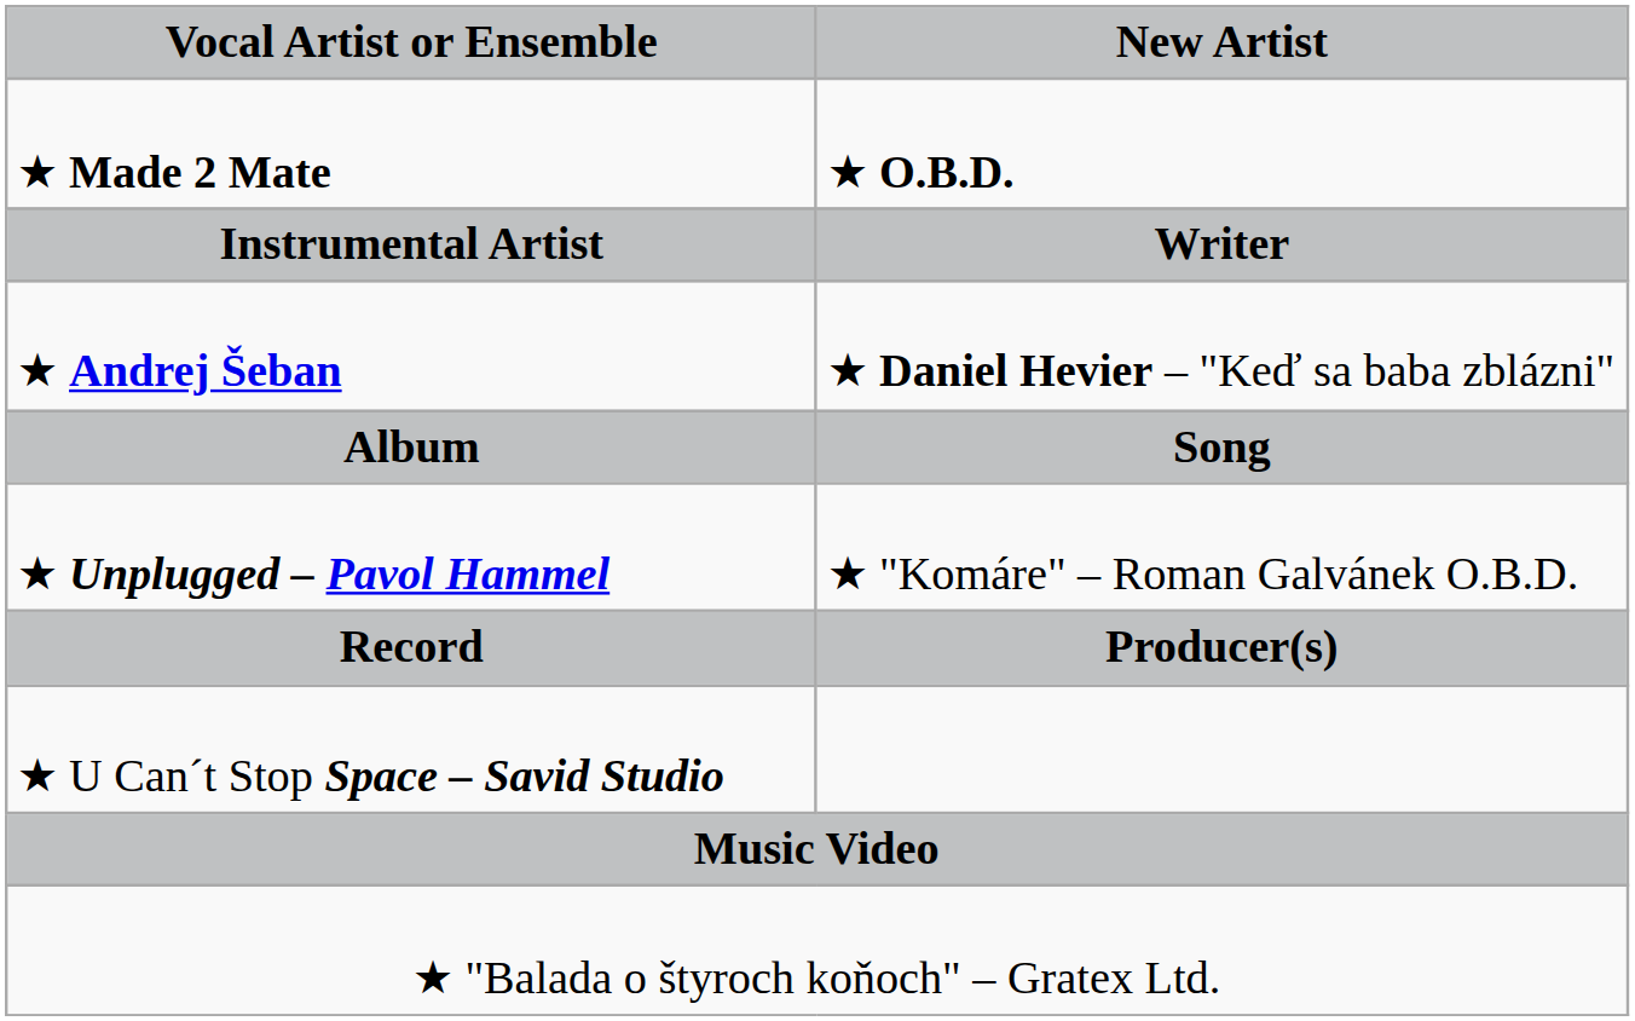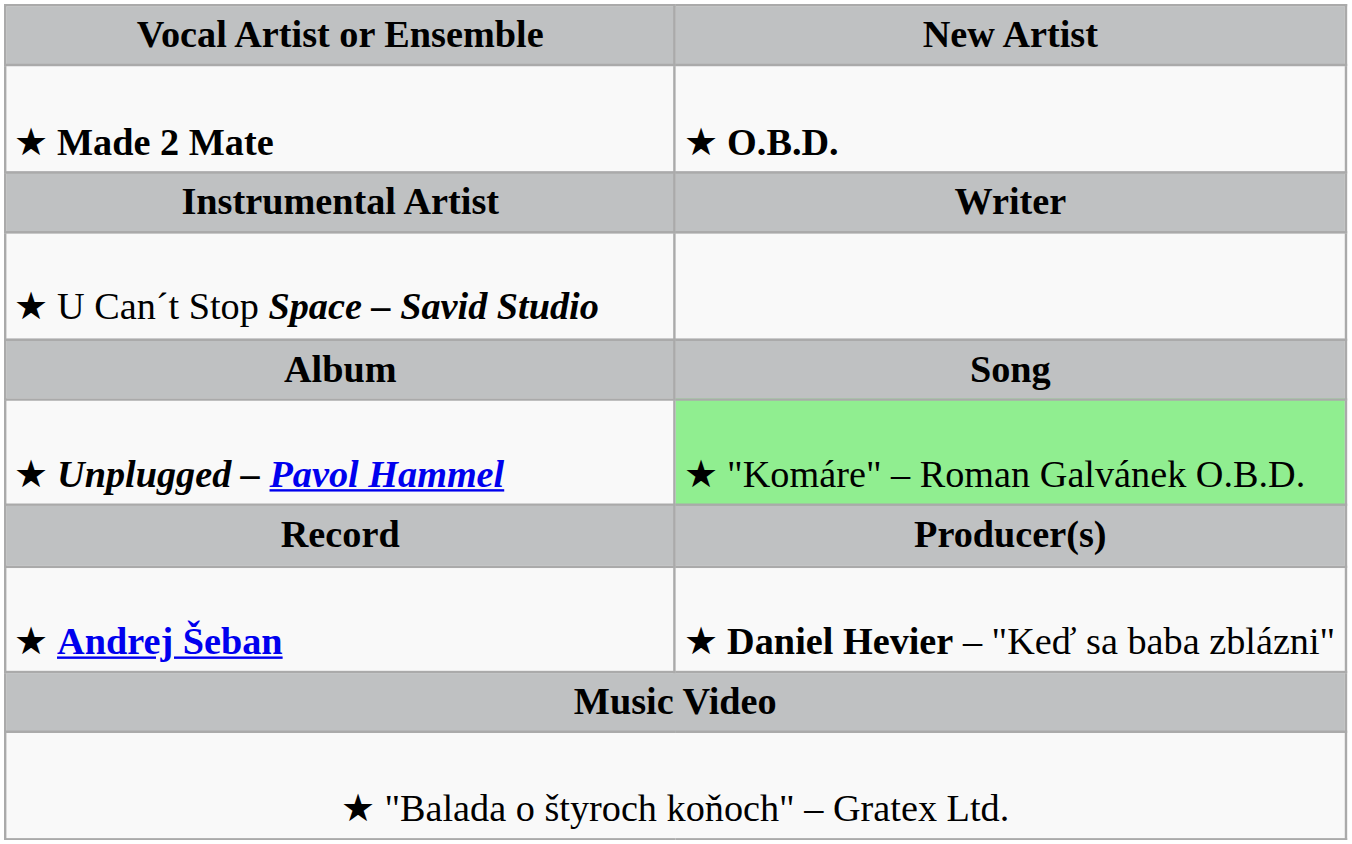 <table class=wikitable>
 <tr>
 <th style=background:#BFC1C2 width=273>Vocal Artist or Ensemble</th>
 <th style=background:#BFC1C2 width=273>New Artist</th>
 </tr>
 <tr>
 <td scope=row valign=top><br>★ <strong>Made 2 Mate</strong></td>
 <td scope=row valign=top><br>★ <strong>O.B.D.</strong></td>
 </tr>
 <tr>
 <th style=background:#BFC1C2 width=273>Instrumental Artist</th>
 <th style=background:#BFC1C2 width=273>Writer</th>
 </tr>
 <tr>
-<td scope=row valign=top><br>★ <strong><a href='#'>Andrej Šeban</a></strong></td>
-<td scope=row valign=top><br>★ <strong>Daniel Hevier</strong> – "Keď sa baba zblázni" </td>
+<td scope=row valign=top><br>★ </em></strong>U Can´t Stop</em> </strong><strong><em>Space<em>  – Savid Studio<strong></td>
+<td scope=row valign=top></td>
 </tr>
 <tr>
 <th style=background:#BFC1C2 width=273>Album</th>
 <th style=background:#BFC1C2 width=273>Song</th>
 </tr>
 <tr>
 <td scope=row valign=top><br>★ <strong><em>Unplugged<em> – <a href='#'>Pavol Hammel</a><strong></td>
-<td scope=row valign=top><br>★ </strong>"Komáre"  – Roman Galvánek <strong></strong>O.B.D. <strong></td>
+<td scope=row valign=top style="background: lightgreen;"><br>★ </strong>"Komáre"  – Roman Galvánek <strong></strong>O.B.D. <strong></td>
 </tr>
 <tr>
 <th style=background:#BFC1C2 width=273>Record</th>
 <th style=background:#BFC1C2 width=273>Producer(s)</th>
 </tr>
 <tr>
-<td scope=row valign=top><br>★ </em></strong>U Can´t Stop</em> </strong><strong><em>Space<em>  – Savid Studio<strong></td>
-<td scope=row valign=top></td>
+<td scope=row valign=top><br>★ <strong><a href='#'>Andrej Šeban</a></strong></td>
+<td scope=row valign=top><br>★ <strong>Daniel Hevier</strong> – "Keď sa baba zblázni" </td>
 </tr>
 <tr>
 <th colspan=2 style=background:#BFC1C2 width=546>Music Video</th>
 </tr>
 <tr>
 <td colspan=2 scope=row valign=top align=center><br>★ </strong>"Balada o štyroch koňoch"  – Gratex Ltd.<strong></td>
 </tr>
 </table>
